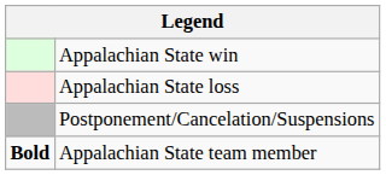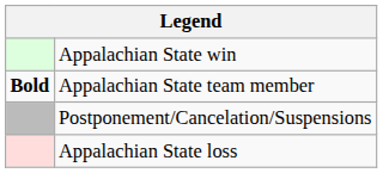 <table class="wikitable" style="font-size:90%">
 <tr>
 <th colspan="2">Legend</th>
 </tr>
 <tr>
 <td bgcolor="#ddffdd"> </td>
 <td>Appalachian State win</td>
 </tr>
 <tr>
-<td bgcolor="#ffdddd"> </td>
-<td>Appalachian State loss</td>
+<td><strong>Bold</strong></td>
+<td>Appalachian State team member</td>
 </tr>
 <tr>
 <td bgcolor="#bbbbbb"> </td>
 <td>Postponement/Cancelation/Suspensions</td>
 </tr>
 <tr>
-<td><strong>Bold</strong></td>
-<td>Appalachian State team member</td>
+<td bgcolor="#ffdddd"> </td>
+<td>Appalachian State loss</td>
 </tr>
 </table>
